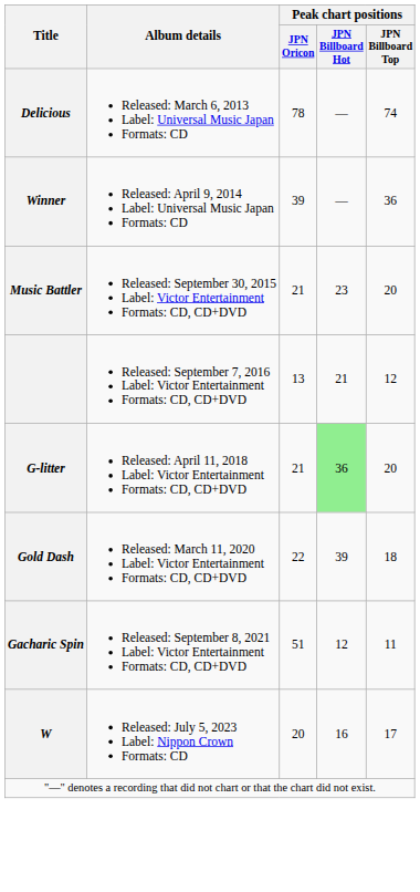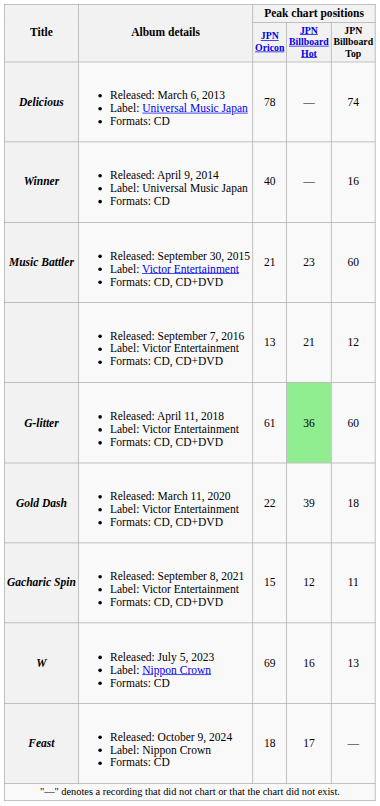 <table class="wikitable plainrowheaders">
 <tr>
 <th rowspan="2">Title</th>
 <th rowspan="2">Album details</th>
 <th colspan="3">Peak chart positions</th>
 </tr>
 <tr>
 <th style="width:3em;font-size:85%;"><a href='#'>JPN<br>Oricon</a><br></th>
 <th style="width:3em;font-size:85%;"><a href='#'>JPN<br>Billboard Hot</a><br></th>
 <th style="width:3em;font-size:85%;">JPN<br>Billboard Top<br></th>
 </tr>
 <tr>
 <th scope="row"><em>Delicious</em></th>
 <td><br><ul><li>Released: March 6, 2013</li><li>Label: <a href='#'>Universal Music Japan</a></li><li>Formats: CD</li></ul></td>
 <td align="center">78</td>
 <td align="center">—</td>
 <td align="center">74</td>
 </tr>
 <tr>
 <th scope="row"><em>Winner</em></th>
 <td><br><ul><li>Released: April 9, 2014</li><li>Label: Universal Music Japan</li><li>Formats: CD</li></ul></td>
-<td align="center">39</td>
+<td align="center">40</td>
 <td align="center">—</td>
-<td align="center">36</td>
+<td align="center">16</td>
 </tr>
 <tr>
 <th scope="row"><em>Music Battler</em></th>
 <td><br><ul><li>Released: September 30, 2015</li><li>Label: <a href='#'>Victor Entertainment</a></li><li>Formats: CD, CD+DVD</li></ul></td>
 <td align="center">21</td>
 <td align="center">23</td>
-<td align="center">20</td>
+<td align="center">60</td>
 </tr>
 <tr>
 <th scope="row"></th>
 <td><br><ul><li>Released: September 7, 2016</li><li>Label: Victor Entertainment</li><li>Formats: CD, CD+DVD</li></ul></td>
 <td align="center">13</td>
 <td align="center">21</td>
 <td align="center">12</td>
 </tr>
 <tr>
 <th scope="row"><em>G-litter</em></th>
 <td><br><ul><li>Released: April 11, 2018</li><li>Label: Victor Entertainment</li><li>Formats: CD, CD+DVD</li></ul></td>
-<td align="center">21</td>
+<td align="center">61</td>
 <td align="center" style="background: lightgreen;">36</td>
-<td align="center">20</td>
+<td align="center">60</td>
 </tr>
 <tr>
 <th scope="row"><em>Gold Dash</em></th>
 <td><br><ul><li>Released: March 11, 2020</li><li>Label: Victor Entertainment</li><li>Formats: CD, CD+DVD</li></ul></td>
 <td align="center">22</td>
 <td align="center">39</td>
 <td align="center">18</td>
 </tr>
 <tr>
 <th scope="row"><em>Gacharic Spin</em></th>
 <td><br><ul><li>Released: September 8, 2021</li><li>Label: Victor Entertainment</li><li>Formats: CD, CD+DVD</li></ul></td>
-<td align="center">51</td>
+<td align="center">15</td>
 <td align="center">12</td>
 <td align="center">11</td>
 </tr>
 <tr>
 <th scope="row"><em>W</em></th>
 <td><br><ul><li>Released: July 5, 2023</li><li>Label: <a href='#'>Nippon Crown</a></li><li>Formats: CD</li></ul></td>
-<td align="center">20</td>
+<td align="center">69</td>
 <td align="center">16</td>
+<td align="center">13</td>
+</tr>
+<tr>
+<th scope="row"><em>Feast</em></th>
+<td><br><ul><li>Released: October 9, 2024</li><li>Label: Nippon Crown</li><li>Formats: CD</li></ul></td>
+<td align="center">18</td>
 <td align="center">17</td>
+<td align="center">—</td>
 </tr>
 <tr>
 <td align="center" colspan="5" style="font-size:90%">"—" denotes a recording that did not chart or that the chart did not exist.</td>
 </tr>
 </table>
